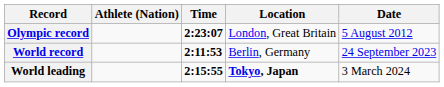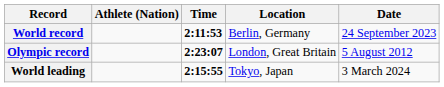 <table class="wikitable">
 <tr>
 <th>Record</th>
 <th>Athlete (Nation)</th>
 <th>Time</th>
 <th>Location</th>
 <th>Date</th>
 </tr>
 <tr>
+<th><a href='#'>World record</a></th>
+<td></td>
+<td><strong>2:11:53</strong></td>
+<td><a href='#'>Berlin</a>, Germany</td>
+<td><a href='#'>24 September 2023</a></td>
+</tr>
+<tr>
 <th><a href='#'>Olympic record</a></th>
 <td></td>
 <td><strong>2:23:07</strong></td>
 <td><a href='#'>London</a>, Great Britain</td>
 <td><a href='#'>5 August 2012</a></td>
 </tr>
 <tr>
-<th><a href='#'>World record</a></th>
-<td></td>
-<td><strong>2:11:53</strong></td>
-<td><a href='#'>Berlin</a>, Germany</td>
-<td><a href='#'>24 September 2023</a></td>
-</tr>
-<tr>
 <th>World leading</th>
 <td></td>
 <td><strong>2:15:55</strong></td>
-<td><strong><a href='#'>Tokyo</a>, Japan</strong></td>
+<td><a href='#'>Tokyo</a>, Japan</td>
 <td>3 March 2024</td>
 </tr>
 </table>
